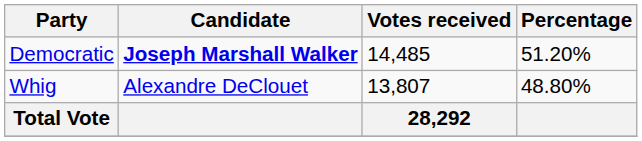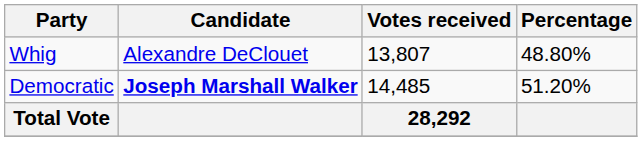 <table class="wikitable">
 <tr>
 <th>Party</th>
 <th>Candidate</th>
 <th>Votes received</th>
 <th>Percentage</th>
 </tr>
 <tr>
+<td><a href='#'>Whig</a></td>
+<td><a href='#'>Alexandre DeClouet</a></td>
+<td>13,807</td>
+<td>48.80%</td>
+</tr>
+<tr>
 <td><a href='#'>Democratic</a></td>
 <td><strong><a href='#'>Joseph Marshall Walker</a></strong></td>
 <td>14,485</td>
 <td>51.20%</td>
-</tr>
-<tr>
-<td><a href='#'>Whig</a></td>
-<td><a href='#'>Alexandre DeClouet</a></td>
-<td>13,807</td>
-<td>48.80%</td>
 </tr>
 <tr>
 <th>Total Vote</th>
 <th></th>
 <th>28,292</th>
 <th></th>
 </tr>
 <tr>
 </tr>
 </table>
